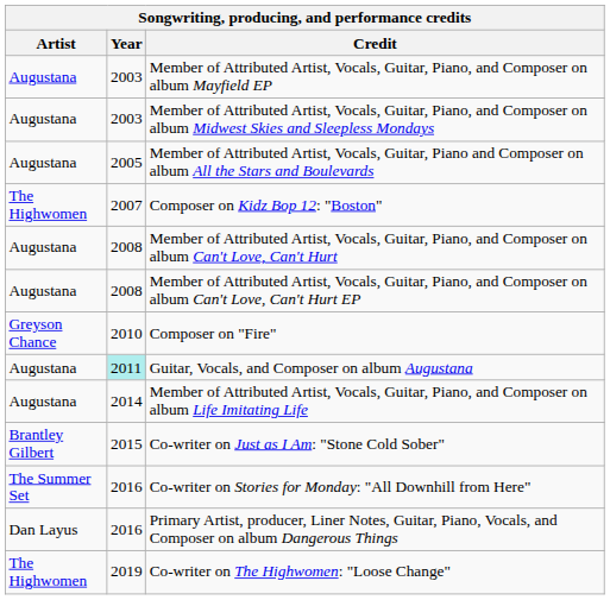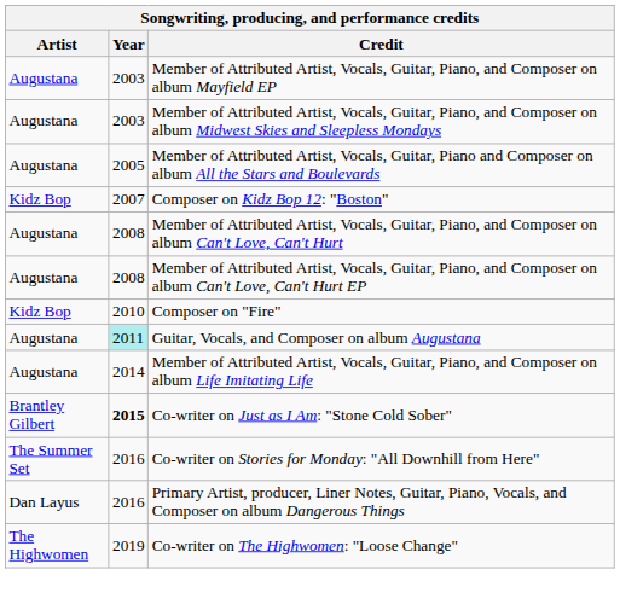 <table class="wikitable">
 <tr>
 <th scope="col" colspan="3">Songwriting, producing, and performance credits</th>
 </tr>
 <tr>
 <th>Artist</th>
 <th>Year</th>
 <th>Credit</th>
 </tr>
 <tr>
 <td><a href='#'>Augustana</a></td>
 <td>2003</td>
 <td>Member of Attributed Artist, Vocals, Guitar, Piano, and Composer on album <em>Mayfield EP</em></td>
 </tr>
 <tr>
 <td>Augustana</td>
 <td>2003</td>
 <td>Member of Attributed Artist, Vocals, Guitar, Piano, and Composer on album <em><a href='#'>Midwest Skies and Sleepless Mondays</a></em></td>
 </tr>
 <tr>
 <td>Augustana</td>
 <td>2005</td>
 <td>Member of Attributed Artist, Vocals, Guitar, Piano and Composer on album <em><a href='#'>All the Stars and Boulevards</a></em></td>
 </tr>
 <tr>
-<td><a href='#'>The Highwomen</a></td>
+<td><a href='#'>Kidz Bop</a></td>
 <td>2007</td>
 <td>Composer on <em><a href='#'>Kidz Bop 12</a></em>: "<a href='#'>Boston</a>"</td>
 </tr>
 <tr>
 <td>Augustana</td>
 <td>2008</td>
 <td>Member of Attributed Artist, Vocals, Guitar, Piano, and Composer on album <em><a href='#'>Can't Love, Can't Hurt</a></em></td>
 </tr>
 <tr>
 <td>Augustana</td>
 <td>2008</td>
 <td>Member of Attributed Artist, Vocals, Guitar, Piano, and Composer on album <em>Can't Love, Can't Hurt EP</em></td>
 </tr>
 <tr>
-<td><a href='#'>Greyson Chance</a></td>
+<td><a href='#'>Kidz Bop</a></td>
 <td>2010</td>
 <td>Composer on "Fire"</td>
 </tr>
 <tr>
 <td>Augustana</td>
 <td style="background: paleturquoise;">2011</td>
 <td>Guitar, Vocals, and Composer on album <em><a href='#'>Augustana</a></em></td>
 </tr>
 <tr>
 <td>Augustana</td>
 <td>2014</td>
 <td>Member of Attributed Artist, Vocals, Guitar, Piano, and Composer on album <em><a href='#'>Life Imitating Life</a></em></td>
 </tr>
 <tr>
 <td><a href='#'>Brantley Gilbert</a></td>
-<td>2015</td>
+<td><strong>2015</strong></td>
 <td>Co-writer on <em><a href='#'>Just as I Am</a></em>: "Stone Cold Sober"</td>
 </tr>
 <tr>
 <td><a href='#'>The Summer Set</a></td>
 <td>2016</td>
 <td>Co-writer on <em>Stories for Monday</em>: "All Downhill from Here"</td>
 </tr>
 <tr>
 <td>Dan Layus</td>
 <td>2016</td>
 <td>Primary Artist, producer, Liner Notes, Guitar, Piano, Vocals, and Composer on album <em>Dangerous Things</em></td>
 </tr>
 <tr>
 <td><a href='#'>The Highwomen</a></td>
 <td>2019</td>
 <td>Co-writer on <em><a href='#'>The Highwomen</a></em>: "Loose Change"</td>
 </tr>
 </table>
